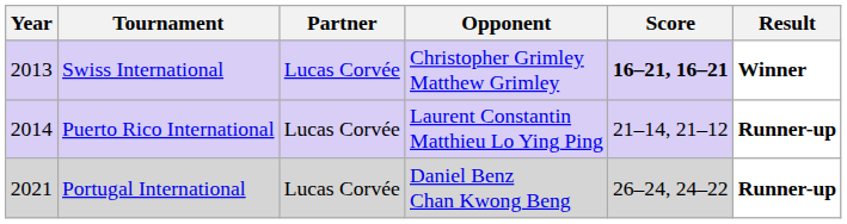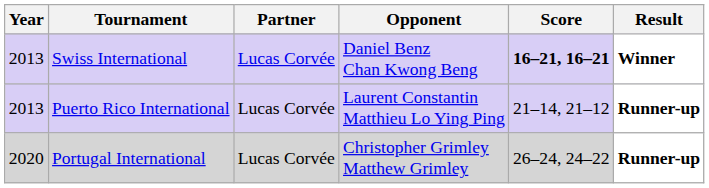 <table class="sortable wikitable" style="font-size: 90%;">
 <tr>
 <th>Year</th>
 <th>Tournament</th>
 <th>Partner</th>
 <th>Opponent</th>
 <th>Score</th>
 <th>Result</th>
 </tr>
 <tr style="background:#D8CEF6">
 <td align="center">2013</td>
 <td align="left"><a href='#'>Swiss International</a></td>
 <td align="left"> <a href='#'>Lucas Corvée</a></td>
-<td align="left"> <a href='#'>Christopher Grimley</a><br> <a href='#'>Matthew Grimley</a></td>
+<td align="left"> <a href='#'>Daniel Benz</a><br> <a href='#'>Chan Kwong Beng</a></td>
 <td align="left"><strong>16–21, 16–21</strong></td>
 <td style="text-align:left; background:white"> <strong>Winner</strong></td>
 </tr>
 <tr style="background:#D8CEF6">
-<td align="center">2014</td>
+<td align="center">2013</td>
 <td align="left"><a href='#'>Puerto Rico International</a></td>
 <td align="left"> Lucas Corvée</td>
 <td align="left"> <a href='#'>Laurent Constantin</a><br> <a href='#'>Matthieu Lo Ying Ping</a></td>
 <td align="left">21–14, 21–12</td>
 <td style="text-align:left; background:white"> <strong>Runner-up</strong></td>
 </tr>
 <tr style="background:#D5D5D5">
-<td align="center">2021</td>
+<td align="center">2020</td>
 <td align="left"><a href='#'>Portugal International</a></td>
 <td align="left"> Lucas Corvée</td>
-<td align="left"> <a href='#'>Daniel Benz</a><br> <a href='#'>Chan Kwong Beng</a></td>
+<td align="left"> <a href='#'>Christopher Grimley</a><br> <a href='#'>Matthew Grimley</a></td>
 <td align="left">26–24, 24–22</td>
 <td style="text-align:left; background:white"> <strong>Runner-up</strong></td>
 </tr>
 </table>
